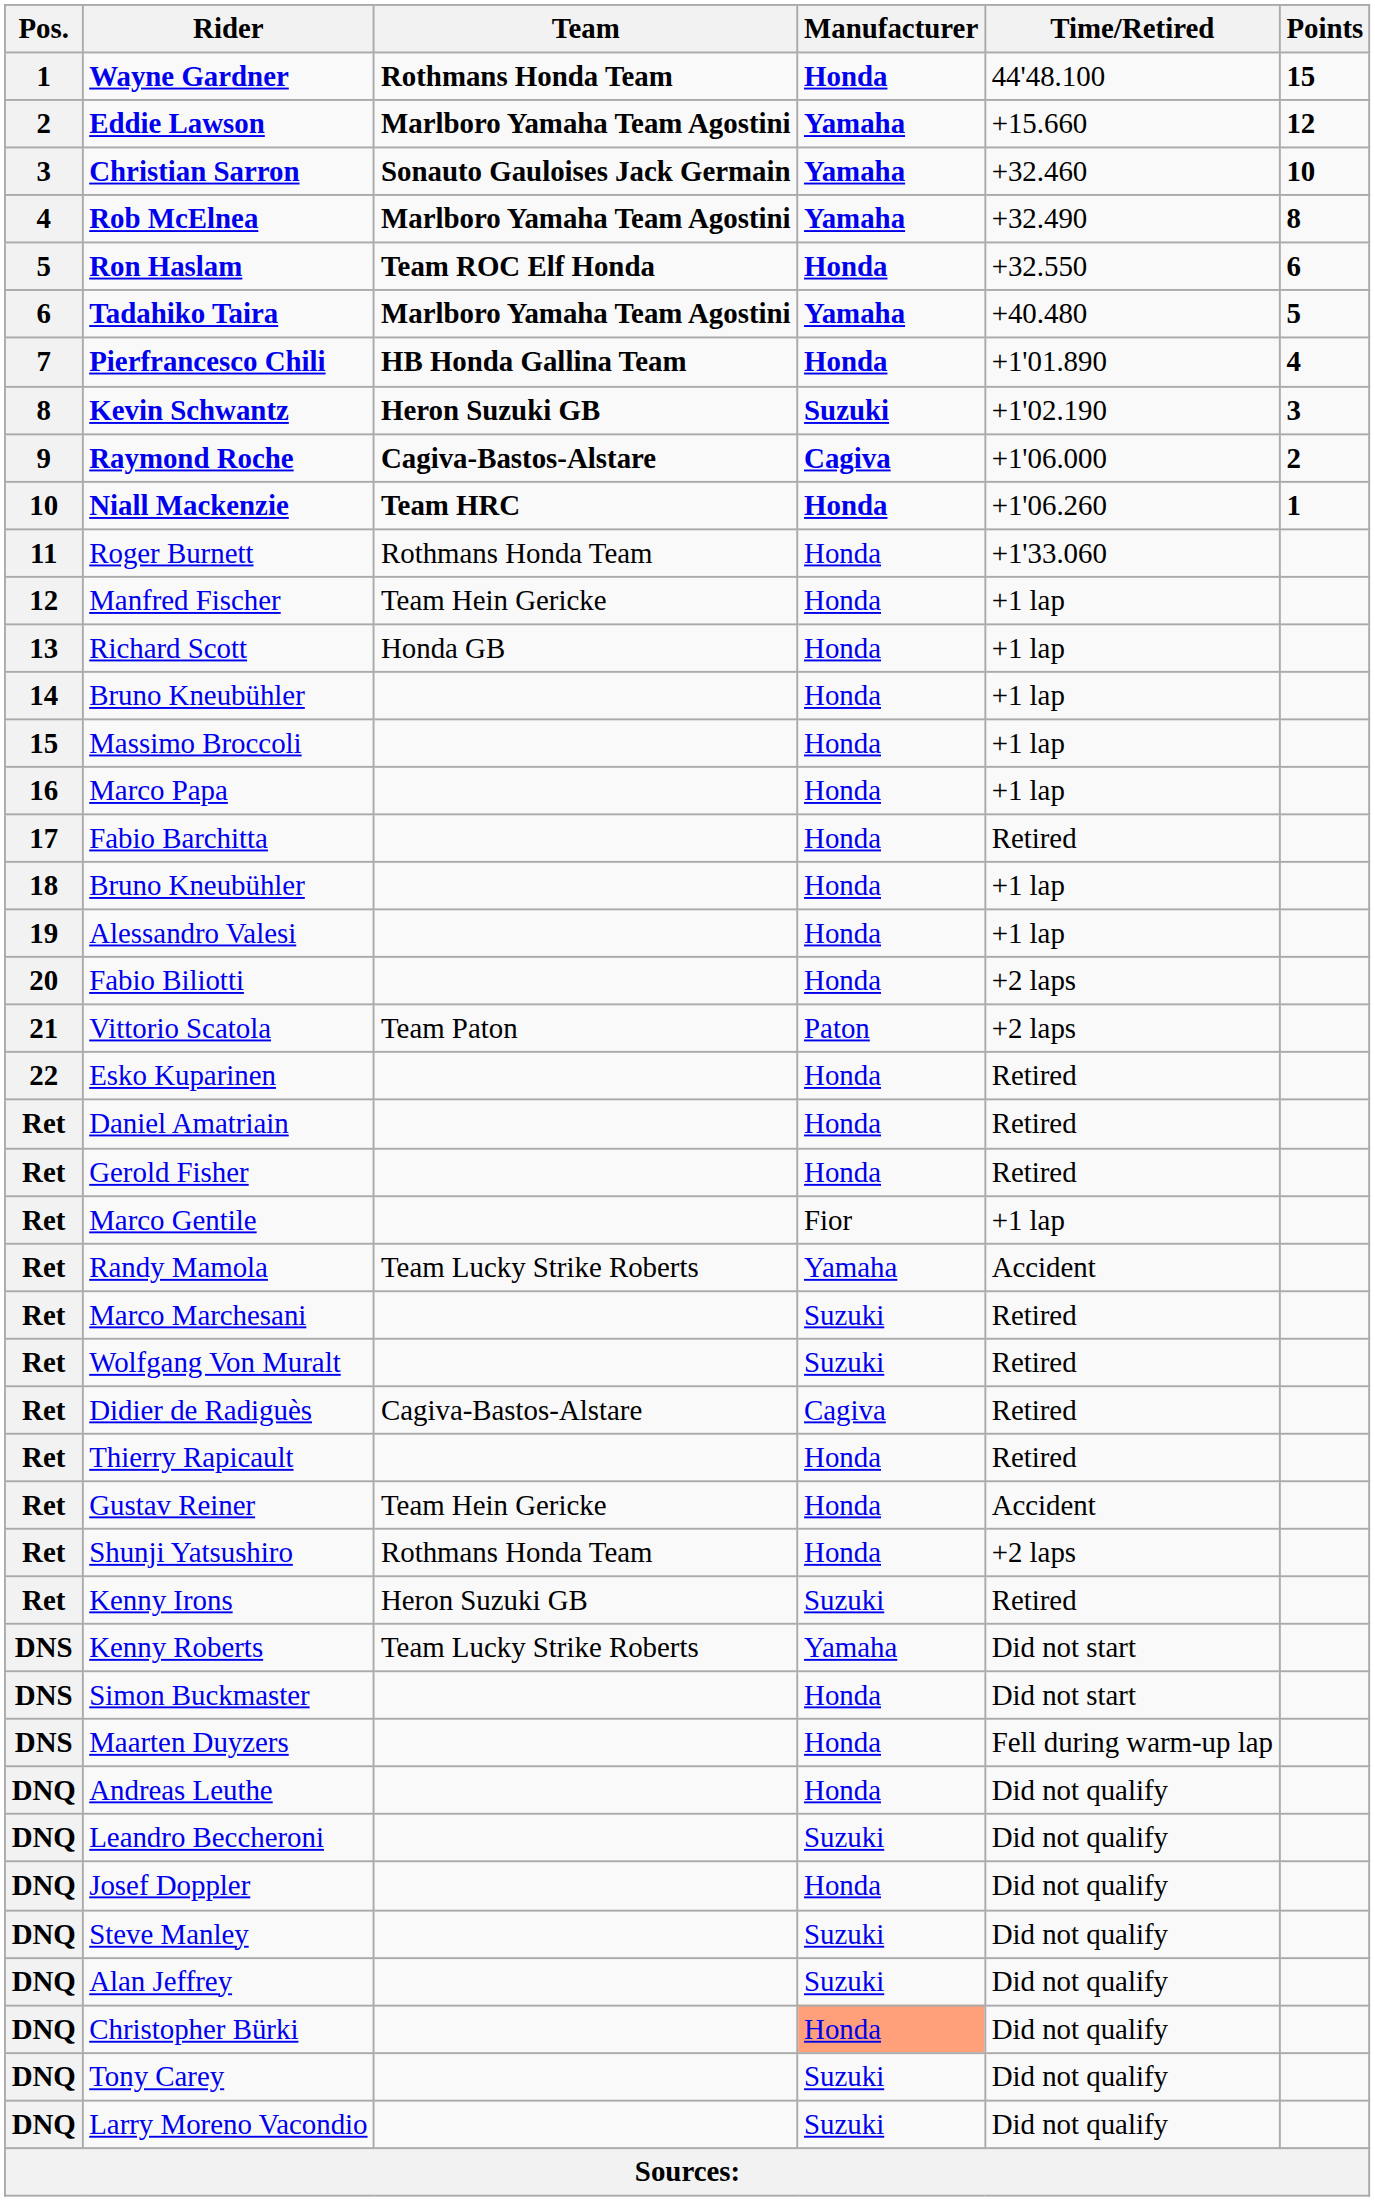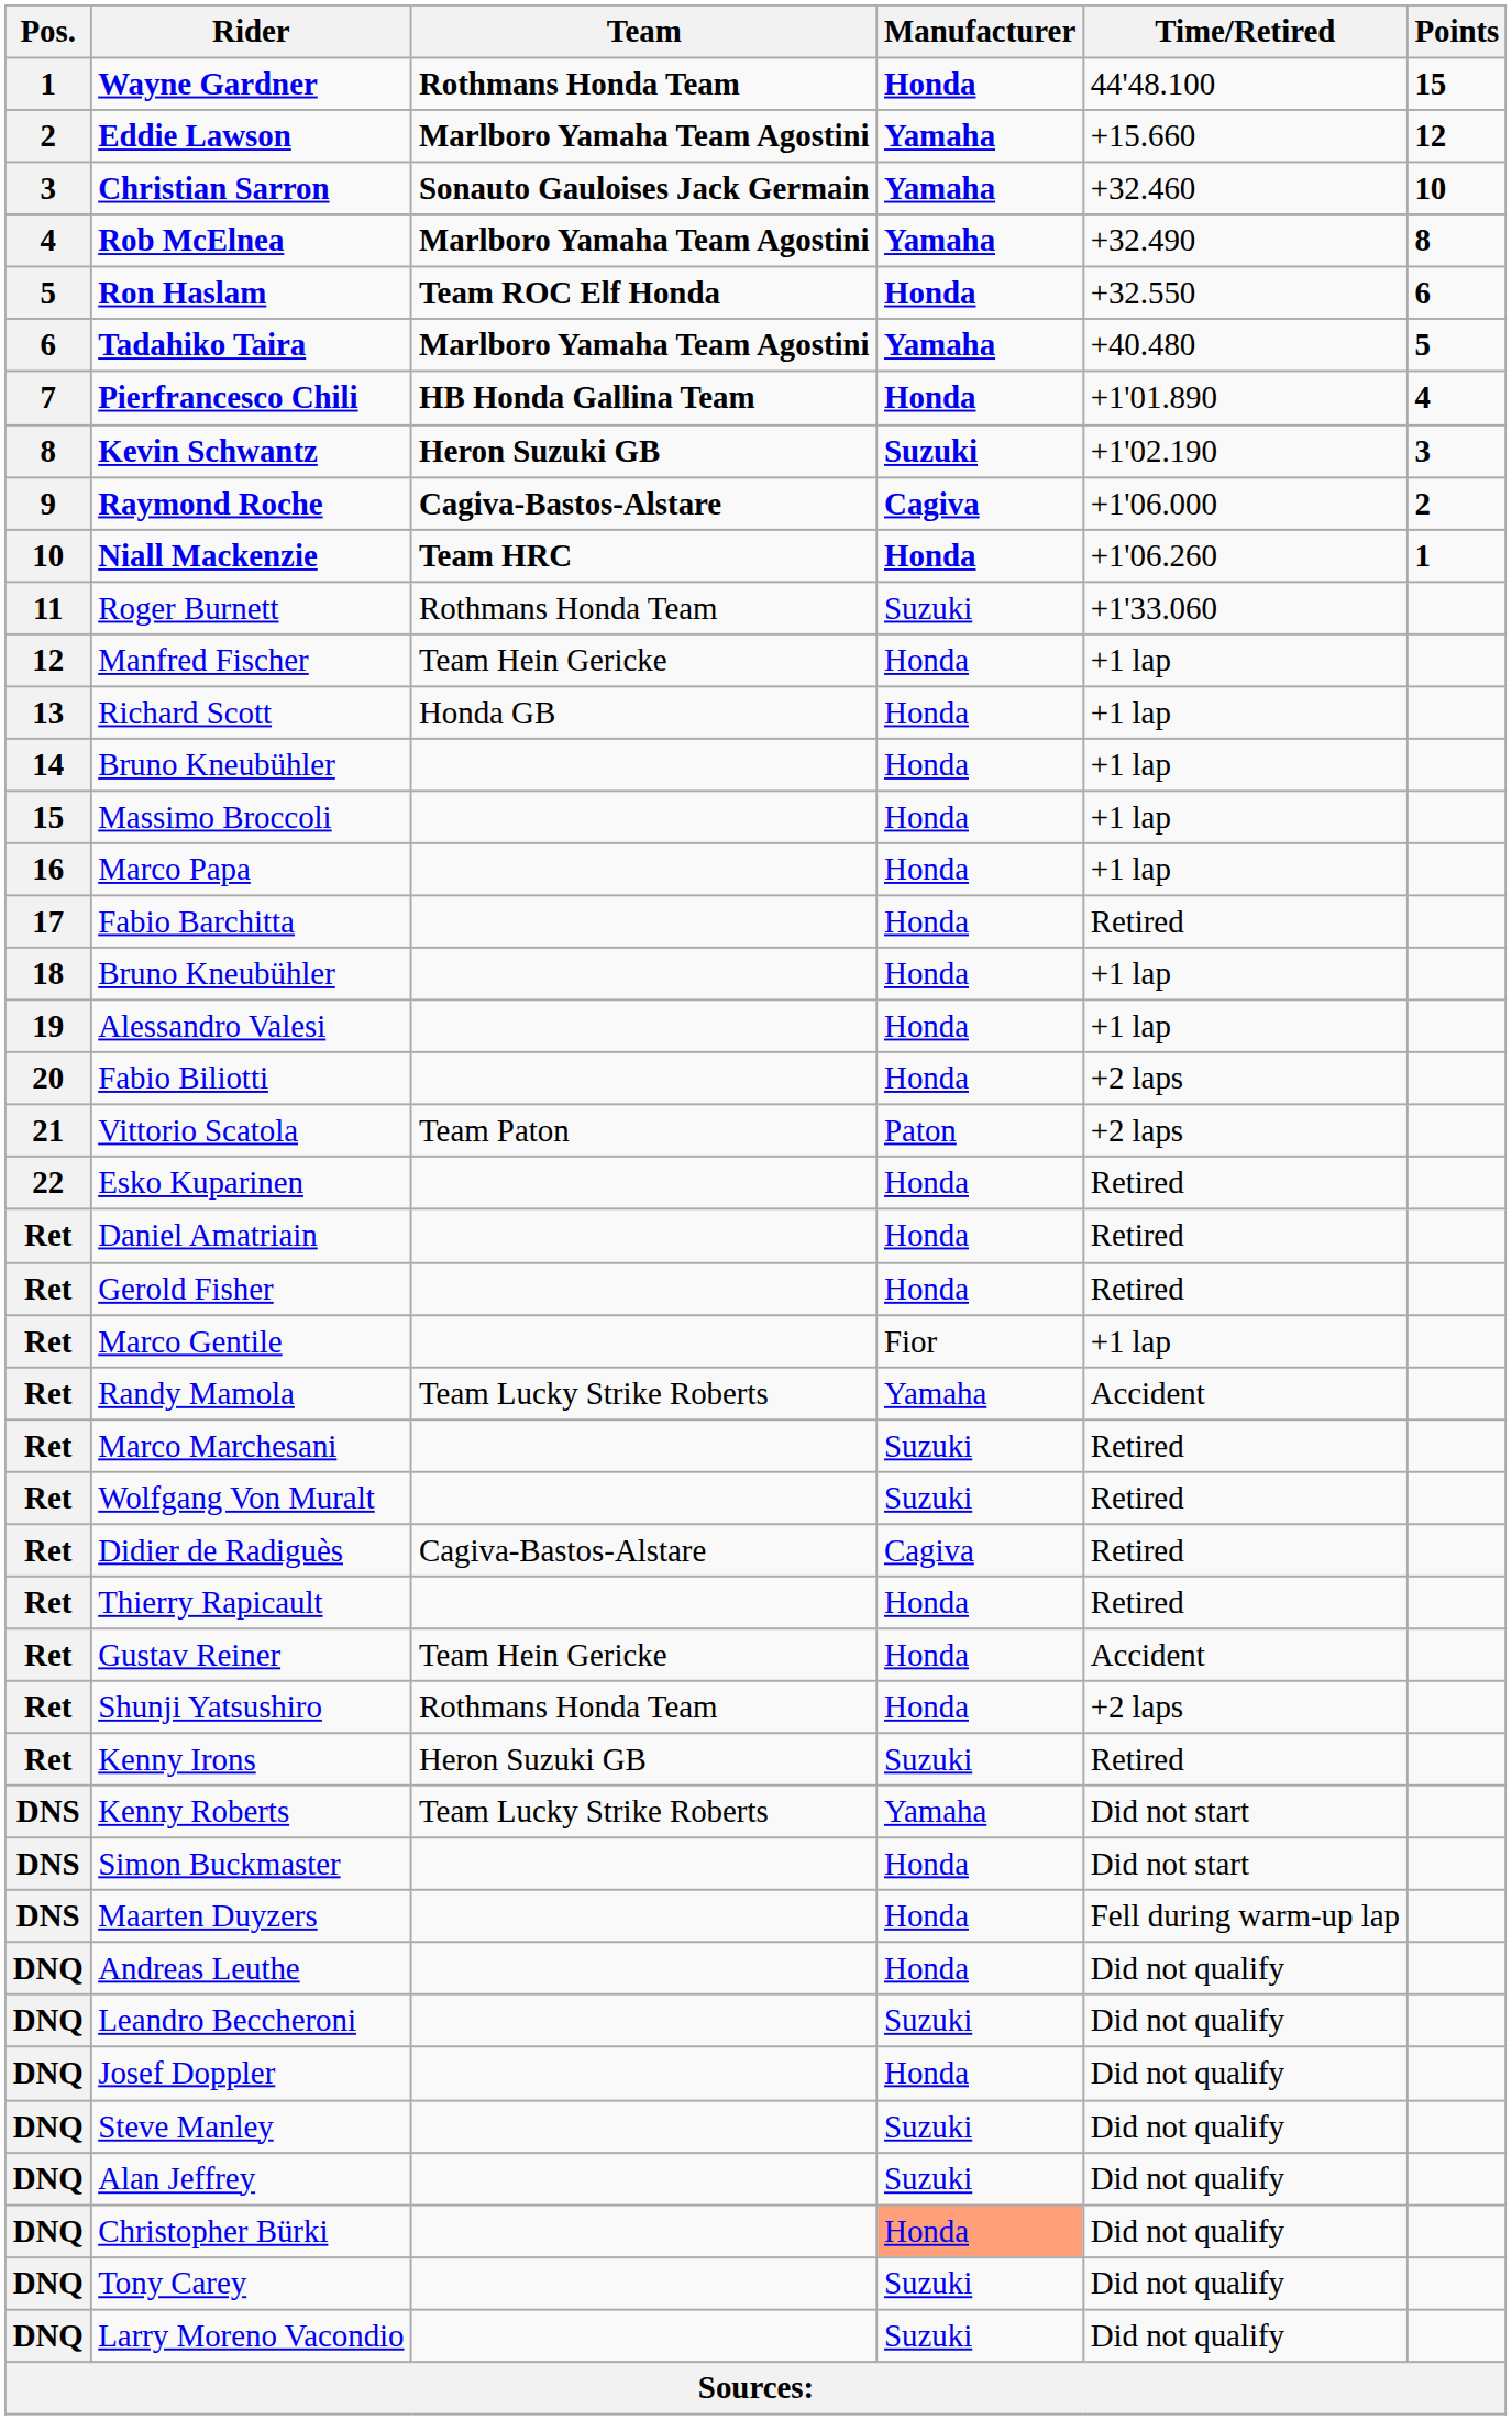 <table class="wikitable" style="font-size: 95%;">
 <tr>
 <th>Pos.</th>
 <th>Rider</th>
 <th>Team</th>
 <th>Manufacturer</th>
 <th>Time/Retired</th>
 <th>Points</th>
 </tr>
 <tr>
 <th>1</th>
 <td> <strong><a href='#'>Wayne Gardner</a></strong></td>
 <td><strong>Rothmans Honda Team</strong></td>
 <td><strong><a href='#'>Honda</a></strong></td>
 <td>44'48.100</td>
 <td><strong>15</strong></td>
 </tr>
 <tr>
 <th>2</th>
 <td> <strong><a href='#'>Eddie Lawson</a></strong></td>
 <td><strong>Marlboro Yamaha Team Agostini</strong></td>
 <td><strong><a href='#'>Yamaha</a></strong></td>
 <td>+15.660</td>
 <td><strong>12</strong></td>
 </tr>
 <tr>
 <th>3</th>
 <td> <strong><a href='#'>Christian Sarron</a></strong></td>
 <td><strong>Sonauto Gauloises Jack Germain</strong></td>
 <td><strong><a href='#'>Yamaha</a></strong></td>
 <td>+32.460</td>
 <td><strong>10</strong></td>
 </tr>
 <tr>
 <th>4</th>
 <td> <strong><a href='#'>Rob McElnea</a></strong></td>
 <td><strong>Marlboro Yamaha Team Agostini</strong></td>
 <td><strong><a href='#'>Yamaha</a></strong></td>
 <td>+32.490</td>
 <td><strong>8</strong></td>
 </tr>
 <tr>
 <th>5</th>
 <td> <strong><a href='#'>Ron Haslam</a></strong></td>
 <td><strong>Team ROC Elf Honda</strong></td>
 <td><strong><a href='#'>Honda</a></strong></td>
 <td>+32.550</td>
 <td><strong>6</strong></td>
 </tr>
 <tr>
 <th>6</th>
 <td> <strong><a href='#'>Tadahiko Taira</a></strong></td>
 <td><strong>Marlboro Yamaha Team Agostini</strong></td>
 <td><strong><a href='#'>Yamaha</a></strong></td>
 <td>+40.480</td>
 <td><strong>5</strong></td>
 </tr>
 <tr>
 <th>7</th>
 <td> <strong><a href='#'>Pierfrancesco Chili</a></strong></td>
 <td><strong>HB Honda Gallina Team</strong></td>
 <td><strong><a href='#'>Honda</a></strong></td>
 <td>+1'01.890</td>
 <td><strong>4</strong></td>
 </tr>
 <tr>
 <th>8</th>
 <td> <strong><a href='#'>Kevin Schwantz</a></strong></td>
 <td><strong>Heron Suzuki GB</strong></td>
 <td><strong><a href='#'>Suzuki</a></strong></td>
 <td>+1'02.190</td>
 <td><strong>3</strong></td>
 </tr>
 <tr>
 <th>9</th>
 <td> <strong><a href='#'>Raymond Roche</a></strong></td>
 <td><strong>Cagiva-Bastos-Alstare</strong></td>
 <td><strong><a href='#'>Cagiva</a></strong></td>
 <td>+1'06.000</td>
 <td><strong>2</strong></td>
 </tr>
 <tr>
 <th>10</th>
 <td> <strong><a href='#'>Niall Mackenzie</a></strong></td>
 <td><strong>Team HRC</strong></td>
 <td><strong><a href='#'>Honda</a></strong></td>
 <td>+1'06.260</td>
 <td><strong>1</strong></td>
 </tr>
 <tr>
 <th>11</th>
 <td> <a href='#'>Roger Burnett</a></td>
 <td>Rothmans Honda Team</td>
-<td><a href='#'>Honda</a></td>
+<td><a href='#'>Suzuki</a></td>
 <td>+1'33.060</td>
 <td></td>
 </tr>
 <tr>
 <th>12</th>
 <td> <a href='#'>Manfred Fischer</a></td>
 <td>Team Hein Gericke</td>
 <td><a href='#'>Honda</a></td>
 <td>+1 lap</td>
 <td></td>
 </tr>
 <tr>
 <th>13</th>
 <td> <a href='#'>Richard Scott</a></td>
 <td>Honda GB</td>
 <td><a href='#'>Honda</a></td>
 <td>+1 lap</td>
 <td></td>
 </tr>
 <tr>
 <th>14</th>
 <td> <a href='#'>Bruno Kneubühler</a></td>
 <td></td>
 <td><a href='#'>Honda</a></td>
 <td>+1 lap</td>
 <td></td>
 </tr>
 <tr>
 <th>15</th>
 <td> <a href='#'>Massimo Broccoli</a></td>
 <td></td>
 <td><a href='#'>Honda</a></td>
 <td>+1 lap</td>
 <td></td>
 </tr>
 <tr>
 <th>16</th>
 <td> <a href='#'>Marco Papa</a></td>
 <td></td>
 <td><a href='#'>Honda</a></td>
 <td>+1 lap</td>
 <td></td>
 </tr>
 <tr>
 <th>17</th>
 <td> <a href='#'>Fabio Barchitta</a></td>
 <td></td>
 <td><a href='#'>Honda</a></td>
 <td>Retired</td>
 <td></td>
 </tr>
 <tr>
 <th>18</th>
 <td> <a href='#'>Bruno Kneubühler</a></td>
 <td></td>
 <td><a href='#'>Honda</a></td>
 <td>+1 lap</td>
 <td></td>
 </tr>
 <tr>
 <th>19</th>
 <td> <a href='#'>Alessandro Valesi</a></td>
 <td></td>
 <td><a href='#'>Honda</a></td>
 <td>+1 lap</td>
 <td></td>
 </tr>
 <tr>
 <th>20</th>
 <td> <a href='#'>Fabio Biliotti</a></td>
 <td></td>
 <td><a href='#'>Honda</a></td>
 <td>+2 laps</td>
 <td></td>
 </tr>
 <tr>
 <th>21</th>
 <td> <a href='#'>Vittorio Scatola</a></td>
 <td>Team Paton</td>
 <td><a href='#'>Paton</a></td>
 <td>+2 laps</td>
 <td></td>
 </tr>
 <tr>
 <th>22</th>
 <td> <a href='#'>Esko Kuparinen</a></td>
 <td></td>
 <td><a href='#'>Honda</a></td>
 <td>Retired</td>
 <td></td>
 </tr>
 <tr>
 <th>Ret</th>
 <td> <a href='#'>Daniel Amatriain</a></td>
 <td></td>
 <td><a href='#'>Honda</a></td>
 <td>Retired</td>
 <td></td>
 </tr>
 <tr>
 <th>Ret</th>
 <td> <a href='#'>Gerold Fisher</a></td>
 <td></td>
 <td><a href='#'>Honda</a></td>
 <td>Retired</td>
 <td></td>
 </tr>
 <tr>
 <th>Ret</th>
 <td> <a href='#'>Marco Gentile</a></td>
 <td></td>
 <td>Fior</td>
 <td>+1 lap</td>
 <td></td>
 </tr>
 <tr>
 <th>Ret</th>
 <td> <a href='#'>Randy Mamola</a></td>
 <td>Team Lucky Strike Roberts</td>
 <td><a href='#'>Yamaha</a></td>
 <td>Accident</td>
 <td></td>
 </tr>
 <tr>
 <th>Ret</th>
 <td> <a href='#'>Marco Marchesani</a></td>
 <td></td>
 <td><a href='#'>Suzuki</a></td>
 <td>Retired</td>
 <td></td>
 </tr>
 <tr>
 <th>Ret</th>
 <td> <a href='#'>Wolfgang Von Muralt</a></td>
 <td></td>
 <td><a href='#'>Suzuki</a></td>
 <td>Retired</td>
 <td></td>
 </tr>
 <tr>
 <th>Ret</th>
 <td> <a href='#'>Didier de Radiguès</a></td>
 <td>Cagiva-Bastos-Alstare</td>
 <td><a href='#'>Cagiva</a></td>
 <td>Retired</td>
 <td></td>
 </tr>
 <tr>
 <th>Ret</th>
 <td> <a href='#'>Thierry Rapicault</a></td>
 <td></td>
 <td><a href='#'>Honda</a></td>
 <td>Retired</td>
 <td></td>
 </tr>
 <tr>
 <th>Ret</th>
 <td> <a href='#'>Gustav Reiner</a></td>
 <td>Team Hein Gericke</td>
 <td><a href='#'>Honda</a></td>
 <td>Accident</td>
 <td></td>
 </tr>
 <tr>
 <th>Ret</th>
 <td> <a href='#'>Shunji Yatsushiro</a></td>
 <td>Rothmans Honda Team</td>
 <td><a href='#'>Honda</a></td>
 <td>+2 laps</td>
 <td></td>
 </tr>
 <tr>
 <th>Ret</th>
 <td> <a href='#'>Kenny Irons</a></td>
 <td>Heron Suzuki GB</td>
 <td><a href='#'>Suzuki</a></td>
 <td>Retired</td>
 <td></td>
 </tr>
 <tr>
 <th>DNS</th>
 <td> <a href='#'>Kenny Roberts</a></td>
 <td>Team Lucky Strike Roberts</td>
 <td><a href='#'>Yamaha</a></td>
 <td>Did not start</td>
 <td></td>
 </tr>
 <tr>
 <th>DNS</th>
 <td> <a href='#'>Simon Buckmaster</a></td>
 <td></td>
 <td><a href='#'>Honda</a></td>
 <td>Did not start</td>
 <td></td>
 </tr>
 <tr>
 <th>DNS</th>
 <td> <a href='#'>Maarten Duyzers</a></td>
 <td></td>
 <td><a href='#'>Honda</a></td>
 <td>Fell during warm-up lap</td>
 <td></td>
 </tr>
 <tr>
 <th>DNQ</th>
 <td> <a href='#'>Andreas Leuthe</a></td>
 <td></td>
 <td><a href='#'>Honda</a></td>
 <td>Did not qualify</td>
 <td></td>
 </tr>
 <tr>
 <th>DNQ</th>
 <td> <a href='#'>Leandro Beccheroni</a></td>
 <td></td>
 <td><a href='#'>Suzuki</a></td>
 <td>Did not qualify</td>
 <td></td>
 </tr>
 <tr>
 <th>DNQ</th>
 <td> <a href='#'>Josef Doppler</a></td>
 <td></td>
 <td><a href='#'>Honda</a></td>
 <td>Did not qualify</td>
 <td></td>
 </tr>
 <tr>
 <th>DNQ</th>
 <td> <a href='#'>Steve Manley</a></td>
 <td></td>
 <td><a href='#'>Suzuki</a></td>
 <td>Did not qualify</td>
 <td></td>
 </tr>
 <tr>
 <th>DNQ</th>
 <td> <a href='#'>Alan Jeffrey</a></td>
 <td></td>
 <td><a href='#'>Suzuki</a></td>
 <td>Did not qualify</td>
 <td></td>
 </tr>
 <tr>
 <th>DNQ</th>
 <td> <a href='#'>Christopher Bürki</a></td>
 <td></td>
 <td style="background: lightsalmon;"><a href='#'>Honda</a></td>
 <td>Did not qualify</td>
 <td></td>
 </tr>
 <tr>
 <th>DNQ</th>
 <td> <a href='#'>Tony Carey</a></td>
 <td></td>
 <td><a href='#'>Suzuki</a></td>
 <td>Did not qualify</td>
 <td></td>
 </tr>
 <tr>
 <th>DNQ</th>
 <td> <a href='#'>Larry Moreno Vacondio</a></td>
 <td></td>
 <td><a href='#'>Suzuki</a></td>
 <td>Did not qualify</td>
 <td></td>
 </tr>
 <tr>
 <th colspan=8>Sources: </th>
 </tr>
 </table>
